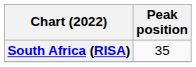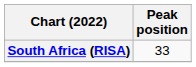 <table class="wikitable plainrowheaders sortable" style="text-align:center;">
 <tr>
 <th scope="col">Chart (2022)</th>
 <th scope="col">Peak<br>position</th>
 </tr>
 <tr>
 <th scope="row"><a href='#'>South Africa</a> (<a href='#'>RISA</a>)</th>
-<td>35</td>
+<td>33</td>
 </tr>
 <tr>
 </tr>
 </table>
